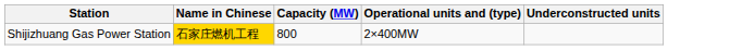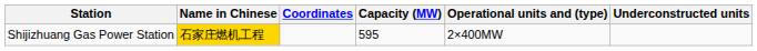 <table class="wikitable sortable">
 <tr>
 <th>Station</th>
 <th>Name in Chinese</th>
+<th><a href='#'>Coordinates</a></th>
 <th>Capacity (<a href='#'>MW</a>)</th>
 <th>Operational units and (type)</th>
 <th>Underconstructed units</th>
 </tr>
 <tr>
 <td>Shijizhuang Gas Power Station</td>
 <td style="background: gold;">石家庄燃机工程</td>
-<td>800</td>
+<td></td>
+<td>595</td>
 <td>2×400MW</td>
 <td></td>
 </tr>
 </table>
